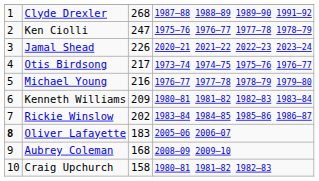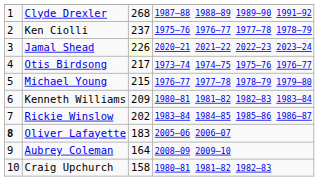 <table class="wikitable">
 <tr>
 </tr>
 <tr>
 <td>1</td>
 <td><a href='#'>Clyde Drexler</a></td>
 <td>268</td>
 <td style="font-size:80%;"><a href='#'>1987–88</a> <a href='#'>1988–89</a> <a href='#'>1989–90</a> <a href='#'>1991–92</a></td>
 </tr>
 <tr>
 <td>2</td>
 <td>Ken Ciolli</td>
-<td>247</td>
+<td>237</td>
 <td style="font-size:80%;"><a href='#'>1975–76</a> <a href='#'>1976–77</a> <a href='#'>1977–78</a> <a href='#'>1978–79</a></td>
 </tr>
 <tr>
 <td>3</td>
 <td><a href='#'>Jamal Shead</a></td>
-<td>226</td>
+<td style="background: lightyellow;">226</td>
 <td style="font-size:80%;"><a href='#'>2020–21</a> <a href='#'>2021–22</a> <a href='#'>2022–23</a> <a href='#'>2023–24</a></td>
 </tr>
 <tr>
 <td>4</td>
 <td><a href='#'>Otis Birdsong</a></td>
 <td>217</td>
 <td style="font-size:80%;"><a href='#'>1973–74</a> <a href='#'>1974–75</a> <a href='#'>1975–76</a> <a href='#'>1976–77</a></td>
 </tr>
 <tr>
 <td>5</td>
 <td><a href='#'>Michael Young</a></td>
-<td>216</td>
+<td>215</td>
 <td style="font-size:80%;"><a href='#'>1976–77</a> <a href='#'>1977–78</a> <a href='#'>1978–79</a> <a href='#'>1979–80</a></td>
 </tr>
 <tr>
 <td>6</td>
 <td>Kenneth Williams</td>
 <td>209</td>
 <td style="font-size:80%;"><a href='#'>1980–81</a> <a href='#'>1981–82</a> <a href='#'>1982–83</a> <a href='#'>1983–84</a></td>
 </tr>
 <tr>
 <td>7</td>
 <td><a href='#'>Rickie Winslow</a></td>
 <td>202</td>
 <td style="font-size:80%;"><a href='#'>1983–84</a> <a href='#'>1984–85</a> <a href='#'>1985–86</a> <a href='#'>1986–87</a></td>
 </tr>
 <tr>
 <td><strong>8</strong></td>
 <td><a href='#'>Oliver Lafayette</a></td>
 <td>183</td>
 <td style="font-size:80%;"><a href='#'>2005–06</a> <a href='#'>2006–07</a></td>
 </tr>
 <tr>
 <td>9</td>
 <td><a href='#'>Aubrey Coleman</a></td>
-<td>168</td>
+<td>164</td>
 <td style="font-size:80%;"><a href='#'>2008–09</a> <a href='#'>2009–10</a></td>
 </tr>
 <tr>
 <td>10</td>
 <td>Craig Upchurch</td>
 <td>158</td>
 <td style="font-size:80%;"><a href='#'>1980–81</a> <a href='#'>1981–82</a> <a href='#'>1982–83</a></td>
 </tr>
 </table>
